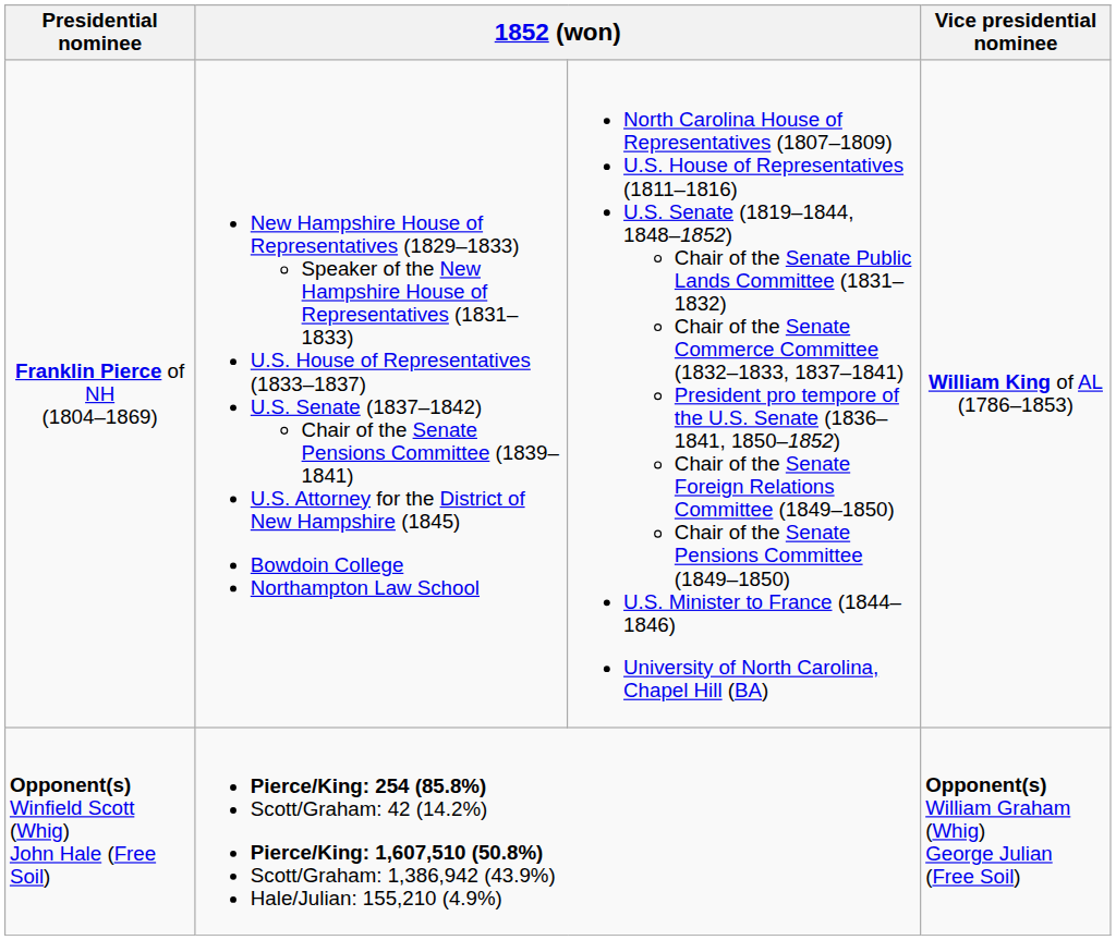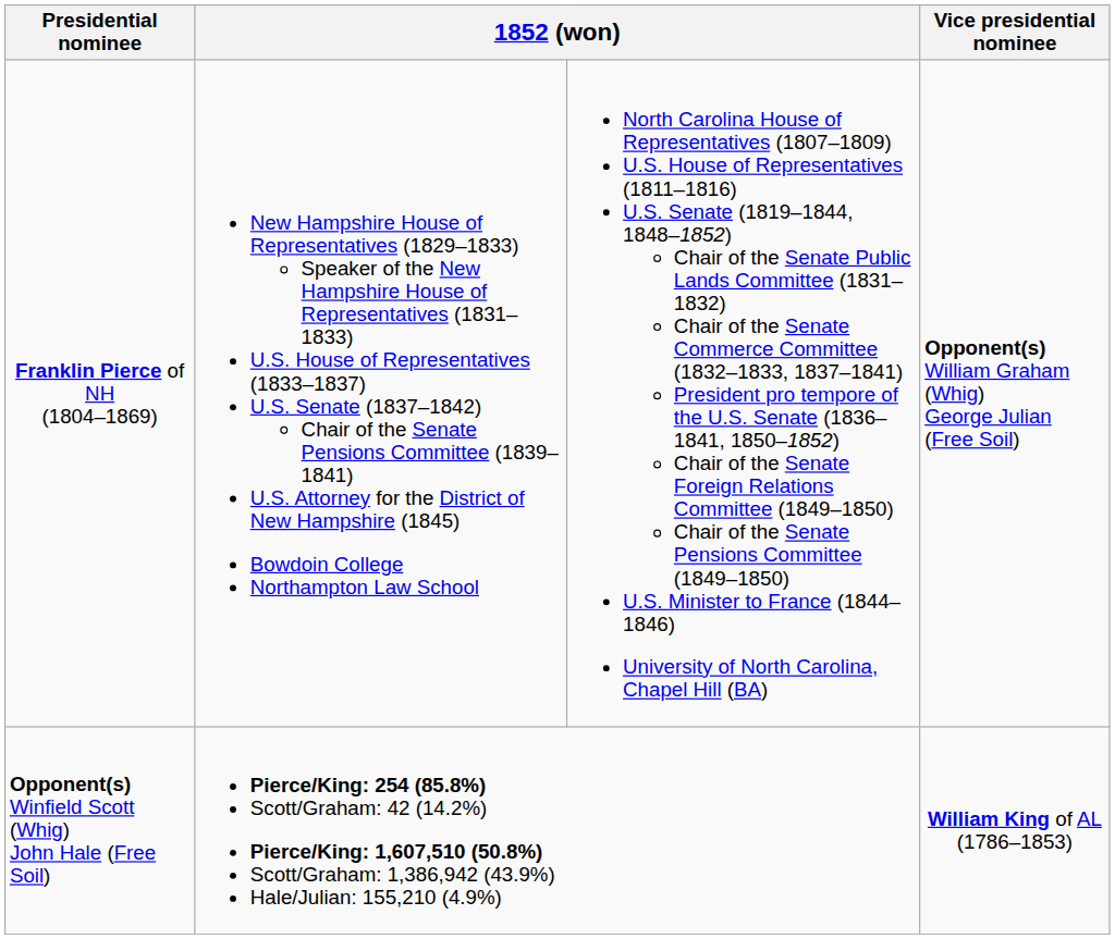 <table class="wikitable">
 <tr>
 <th width=175>Presidential<br>nominee</th>
 <th colspan=2><big><a href='#'>1852</a> (won)</big></th>
 <th width=175>Vice presidential<br>nominee</th>
 </tr>
 <tr>
 <td style="text-align:center;"><strong><a href='#'>Franklin Pierce</a></strong> of <a href='#'>NH</a><br>(1804–1869)<br></td>
 <td width=350><br><ul><li><a href='#'>New Hampshire House of Representatives</a> (1829–1833)<ul><li>Speaker of the <a href='#'>New Hampshire House of Representatives</a> (1831–1833)</li></ul></li><li><a href='#'>U.S. House of Representatives</a> (1833–1837)</li><li><a href='#'>U.S. Senate</a> (1837–1842)<ul><li>Chair of the <a href='#'>Senate Pensions Committee</a> (1839–1841)</li></ul></li><li><a href='#'>U.S. Attorney</a> for the <a href='#'>District of New Hampshire</a> (1845)</li></ul><ul><li><a href='#'>Bowdoin College</a></li><li><a href='#'>Northampton Law School</a></li></ul></td>
 <td width=350><br><ul><li><a href='#'>North Carolina House of Representatives</a> (1807–1809)</li><li><a href='#'>U.S. House of Representatives</a> (1811–1816)</li><li><a href='#'>U.S. Senate</a> (1819–1844, 1848–<em>1852</em>)<ul><li>Chair of the <a href='#'>Senate Public Lands Committee</a> (1831–1832)</li><li>Chair of the <a href='#'>Senate Commerce Committee</a> (1832–1833, 1837–1841)</li><li><a href='#'>President pro tempore of the U.S. Senate</a> (1836–1841, 1850–<em>1852</em>)</li><li>Chair of the <a href='#'>Senate Foreign Relations Committee</a> (1849–1850)</li><li>Chair of the <a href='#'>Senate Pensions Committee</a> (1849–1850)</li></ul></li><li><a href='#'>U.S. Minister to France</a> (1844–1846)</li></ul><ul><li><a href='#'>University of North Carolina, Chapel Hill</a> (<a href='#'>BA</a>)</li></ul></td>
-<td style="text-align:center;"><strong><a href='#'>William King</a></strong> of <a href='#'>AL</a><br>(1786–1853)<br></td>
+<td><strong>Opponent(s)</strong><br><a href='#'>William Graham</a> (<a href='#'>Whig</a>)<br><a href='#'>George Julian</a> (<a href='#'>Free Soil</a>)</td>
 </tr>
 <tr>
 <td><strong>Opponent(s)</strong><br><a href='#'>Winfield Scott</a> (<a href='#'>Whig</a>)<br><a href='#'>John Hale</a> (<a href='#'>Free Soil</a>)</td>
 <td colspan=2><br><ul><li><strong>Pierce/King: 254 (85.8%)</strong></li><li>Scott/Graham: 42 (14.2%)</li></ul><ul><li><strong>Pierce/King: 1,607,510 (50.8%)</strong></li><li>Scott/Graham: 1,386,942 (43.9%)</li><li>Hale/Julian: 155,210 (4.9%)</li></ul></td>
-<td><strong>Opponent(s)</strong><br><a href='#'>William Graham</a> (<a href='#'>Whig</a>)<br><a href='#'>George Julian</a> (<a href='#'>Free Soil</a>)</td>
+<td style="text-align:center;"><strong><a href='#'>William King</a></strong> of <a href='#'>AL</a><br>(1786–1853)<br></td>
 </tr>
 </table>
